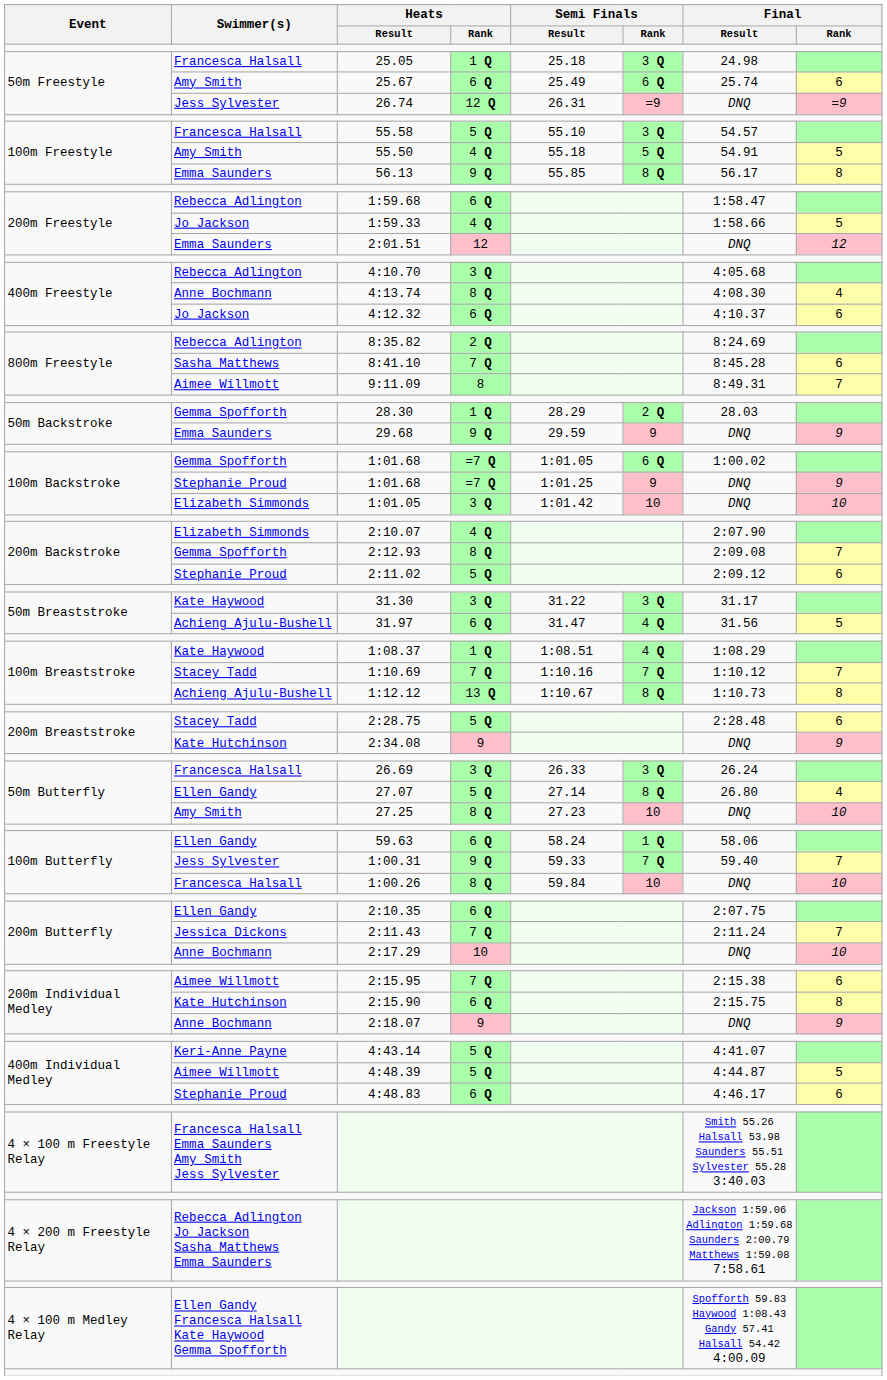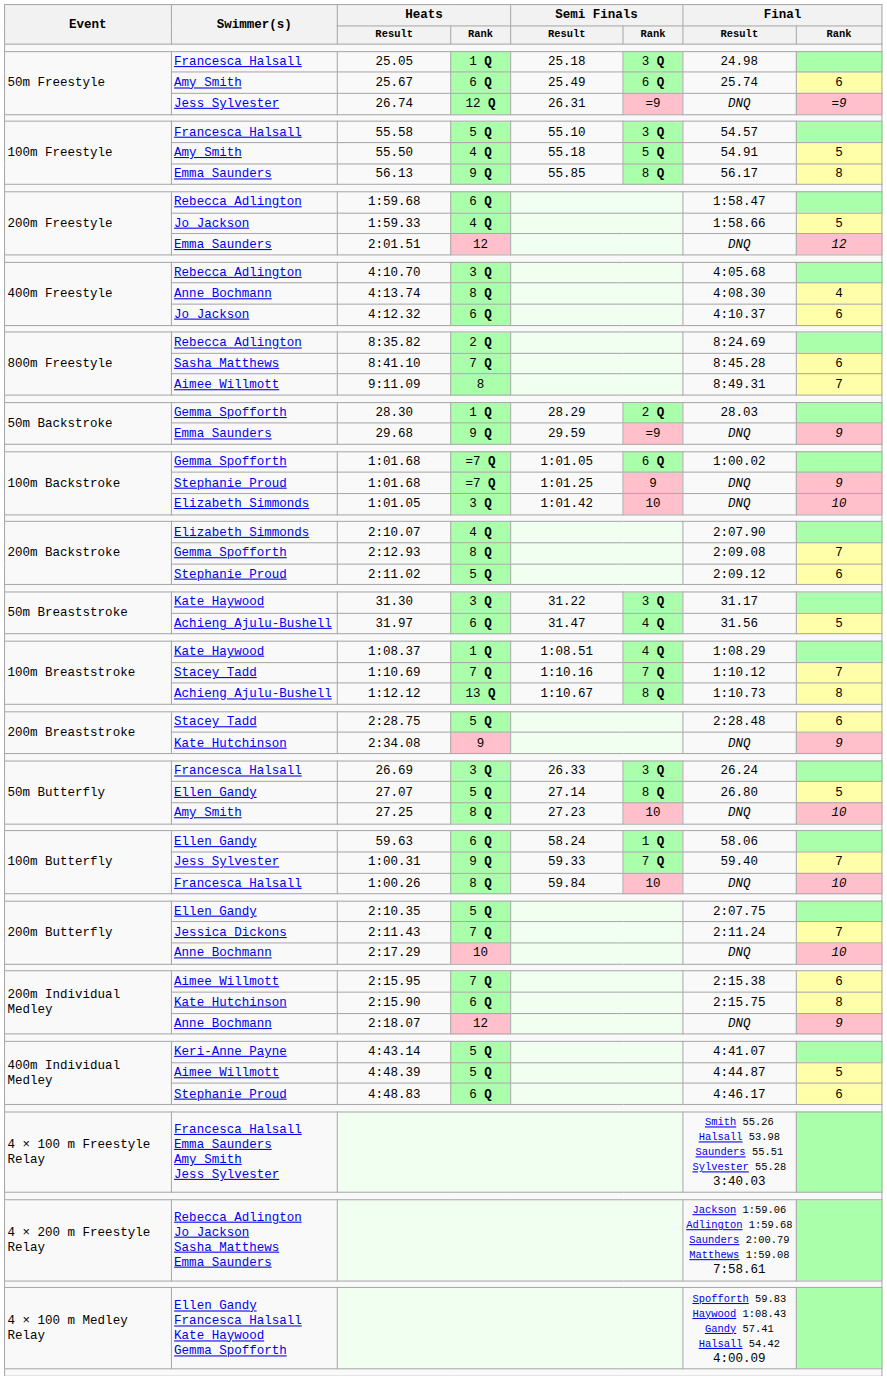 <table class=wikitable style="font-size:90%">
 <tr>
 <th rowspan="2" style="width:150px;">Event</th>
 <th rowspan="2" style="width:150px;">Swimmer(s)</th>
 <th colspan="2" style="width:150px;">Heats</th>
 <th colspan="2" style="width:150px;">Semi Finals</th>
 <th colspan="2" style="width:175px;">Final</th>
 </tr>
 <tr>
 <th style="line-height:1em; width:100px;"><small>Result</small></th>
 <th style="line-height:1em; width:50px;"><small>Rank</small></th>
 <th style="line-height:1em; width:100px;"><small>Result</small></th>
 <th style="line-height:1em; width:50px;"><small>Rank</small></th>
 <th style="line-height:1em; width:100px;"><small>Result</small></th>
 <th style="line-height:1em; width:75px;"><small>Rank</small></th>
 </tr>
 <tr>
 <td colspan="8" style="height:1px;;"></td>
 </tr>
 <tr>
 <td rowspan=3>50m Freestyle</td>
 <td><a href='#'>Francesca Halsall</a></td>
 <td style="text-align:center;">25.05</td>
 <td style="text-align:center; background:#afa;">1 <strong>Q</strong></td>
 <td style="text-align:center;">25.18</td>
 <td style="text-align:center; background:#afa;">3 <strong>Q</strong></td>
 <td style="text-align:center;">24.98</td>
 <td style="text-align:center; background:#afa;"></td>
 </tr>
 <tr>
 <td><a href='#'>Amy Smith</a></td>
 <td style="text-align:center;">25.67</td>
 <td style="text-align:center; background:#afa;">6 <strong>Q</strong></td>
 <td style="text-align:center;">25.49</td>
 <td style="text-align:center; background:#afa;">6 <strong>Q</strong></td>
 <td style="text-align:center;">25.74</td>
 <td style="text-align:center; background:#ffa;">6</td>
 </tr>
 <tr>
 <td><a href='#'>Jess Sylvester</a></td>
 <td style="text-align:center;">26.74</td>
 <td style="text-align:center; background:#afa;">12 <strong>Q</strong></td>
 <td style="text-align:center;">26.31</td>
 <td style="text-align:center; background:pink;">=9</td>
 <td style="text-align:center;"><em>DNQ</em></td>
 <td style="text-align:center; background:pink;"><em>=9</em></td>
 </tr>
 <tr>
 <td colspan="8" style="height:1px;;"></td>
 </tr>
 <tr>
 <td rowspan=3>100m Freestyle</td>
 <td><a href='#'>Francesca Halsall</a></td>
 <td style="text-align:center;">55.58</td>
 <td style="text-align:center; background:#afa;">5 <strong>Q</strong></td>
 <td style="text-align:center;">55.10</td>
 <td style="text-align:center; background:#afa;">3 <strong>Q</strong></td>
 <td style="text-align:center;">54.57</td>
 <td style="text-align:center; background:#afa;"></td>
 </tr>
 <tr>
 <td><a href='#'>Amy Smith</a></td>
 <td style="text-align:center;">55.50</td>
 <td style="text-align:center; background:#afa;">4 <strong>Q</strong></td>
 <td style="text-align:center;">55.18</td>
 <td style="text-align:center; background:#afa;">5 <strong>Q</strong></td>
 <td style="text-align:center;">54.91</td>
 <td style="text-align:center; background:#ffa;">5</td>
 </tr>
 <tr>
 <td><a href='#'>Emma Saunders</a></td>
 <td style="text-align:center;">56.13</td>
 <td style="text-align:center; background:#afa;">9 <strong>Q</strong></td>
 <td style="text-align:center;">55.85</td>
 <td style="text-align:center; background:#afa;">8 <strong>Q</strong></td>
 <td style="text-align:center;">56.17</td>
 <td style="text-align:center; background:#ffa;">8</td>
 </tr>
 <tr>
 <td colspan="8" style="height:1px;;"></td>
 </tr>
 <tr>
 <td rowspan=3>200m Freestyle</td>
 <td><a href='#'>Rebecca Adlington</a></td>
 <td style="text-align:center;">1:59.68</td>
 <td style="text-align:center; background:#afa;">6 <strong>Q</strong></td>
 <td colspan="2" style="background:honeydew;"></td>
 <td style="text-align:center;">1:58.47</td>
 <td style="text-align:center; background:#afa;"></td>
 </tr>
 <tr>
 <td><a href='#'>Jo Jackson</a></td>
 <td style="text-align:center;">1:59.33</td>
 <td style="text-align:center; background:#afa;">4 <strong>Q</strong></td>
 <td colspan="2" style="background:honeydew;"></td>
 <td style="text-align:center;">1:58.66</td>
 <td style="text-align:center; background:#ffa;">5</td>
 </tr>
 <tr>
 <td><a href='#'>Emma Saunders</a></td>
 <td style="text-align:center;">2:01.51</td>
 <td style="text-align:center; background:pink;">12</td>
 <td colspan="2" style="background:honeydew;"></td>
 <td style="text-align:center;"><em>DNQ</em></td>
 <td style="text-align:center; background:pink;"><em>12</em></td>
 </tr>
 <tr>
 <td colspan="8" style="height:1px;;"></td>
 </tr>
 <tr>
 <td rowspan=3>400m Freestyle</td>
 <td><a href='#'>Rebecca Adlington</a></td>
 <td style="text-align:center;">4:10.70</td>
 <td style="text-align:center; background:#afa;">3 <strong>Q</strong></td>
 <td colspan="2" style="background:honeydew;"></td>
 <td style="text-align:center;">4:05.68</td>
 <td style="text-align:center; background:#afa;"></td>
 </tr>
 <tr>
 <td><a href='#'>Anne Bochmann</a></td>
 <td style="text-align:center;">4:13.74</td>
 <td style="text-align:center; background:#afa;">8 <strong>Q</strong></td>
 <td colspan="2" style="background:honeydew;"></td>
 <td style="text-align:center;">4:08.30</td>
 <td style="text-align:center; background:#ffa;">4</td>
 </tr>
 <tr>
 <td><a href='#'>Jo Jackson</a></td>
 <td style="text-align:center;">4:12.32</td>
 <td style="text-align:center; background:#afa;">6 <strong>Q</strong></td>
 <td colspan="2" style="background:honeydew;"></td>
 <td style="text-align:center;">4:10.37</td>
 <td style="text-align:center; background:#ffa;">6</td>
 </tr>
 <tr>
 <td colspan="8" style="height:1px;;"></td>
 </tr>
 <tr>
 <td rowspan=3>800m Freestyle</td>
 <td><a href='#'>Rebecca Adlington</a></td>
 <td style="text-align:center;">8:35.82</td>
 <td style="text-align:center; background:#afa;">2 <strong>Q</strong></td>
 <td colspan="2" style="background:honeydew;"></td>
 <td style="text-align:center;">8:24.69</td>
 <td style="text-align:center; background:#afa;"></td>
 </tr>
 <tr>
 <td><a href='#'>Sasha Matthews</a></td>
 <td style="text-align:center;">8:41.10</td>
 <td style="text-align:center; background:#afa;">7 <strong>Q</strong></td>
 <td colspan="2" style="background:honeydew;"></td>
 <td style="text-align:center;">8:45.28</td>
 <td style="text-align:center; background:#ffa;">6</td>
 </tr>
 <tr>
 <td><a href='#'>Aimee Willmott</a></td>
 <td style="text-align:center;">9:11.09</td>
 <td style="text-align:center; background:#afa;">8</td>
 <td colspan="2" style="background:honeydew;"></td>
 <td style="text-align:center;">8:49.31</td>
 <td style="text-align:center; background:#ffa;">7</td>
 </tr>
 <tr>
 <td colspan="8" style="height:1px;;"></td>
 </tr>
 <tr>
 <td rowspan=2>50m Backstroke</td>
 <td><a href='#'>Gemma Spofforth</a></td>
 <td style="text-align:center;">28.30</td>
 <td style="text-align:center; background:#afa;">1 <strong>Q</strong></td>
 <td style="text-align:center;">28.29</td>
 <td style="text-align:center; background:#afa;">2 <strong>Q</strong></td>
 <td style="text-align:center;">28.03</td>
 <td style="text-align:center; background:#afa;"></td>
 </tr>
 <tr>
 <td><a href='#'>Emma Saunders</a></td>
 <td style="text-align:center;">29.68</td>
 <td style="text-align:center; background:#afa;">9 <strong>Q</strong></td>
 <td style="text-align:center;">29.59</td>
-<td style="text-align:center; background:pink;">9</td>
+<td style="text-align:center; background:pink;">=9</td>
 <td style="text-align:center;"><em>DNQ</em></td>
 <td style="text-align:center; background:pink;"><em>9</em></td>
 </tr>
 <tr>
 <td colspan="8" style="height:1px;;"></td>
 </tr>
 <tr>
 <td rowspan=3>100m Backstroke</td>
 <td><a href='#'>Gemma Spofforth</a></td>
 <td style="text-align:center;">1:01.68</td>
 <td style="text-align:center; background:#afa;">=7 <strong>Q</strong></td>
 <td style="text-align:center;">1:01.05</td>
 <td style="text-align:center; background:#afa;">6 <strong>Q</strong></td>
 <td style="text-align:center;">1:00.02</td>
 <td style="text-align:center; background:#afa;"></td>
 </tr>
 <tr>
 <td><a href='#'>Stephanie Proud</a></td>
 <td style="text-align:center;">1:01.68</td>
 <td style="text-align:center; background:#afa;">=7 <strong>Q</strong></td>
 <td style="text-align:center;">1:01.25</td>
 <td style="text-align:center; background:pink;">9</td>
 <td style="text-align:center;"><em>DNQ</em></td>
 <td style="text-align:center; background:pink;"><em>9</em></td>
 </tr>
 <tr>
 <td><a href='#'>Elizabeth Simmonds</a></td>
 <td style="text-align:center;">1:01.05</td>
 <td style="text-align:center; background:#afa;">3 <strong>Q</strong></td>
 <td style="text-align:center;">1:01.42</td>
 <td style="text-align:center; background:pink;">10</td>
 <td style="text-align:center;"><em>DNQ</em></td>
 <td style="text-align:center; background:pink;"><em>10</em></td>
 </tr>
 <tr>
 <td colspan="8" style="height:1px;;"></td>
 </tr>
 <tr>
 <td rowspan=3>200m Backstroke</td>
 <td><a href='#'>Elizabeth Simmonds</a></td>
 <td style="text-align:center;">2:10.07</td>
 <td style="text-align:center; background:#afa;">4 <strong>Q</strong></td>
 <td colspan="2" style="background:honeydew;"></td>
 <td style="text-align:center;">2:07.90</td>
 <td style="text-align:center; background:#afa;"></td>
 </tr>
 <tr>
 <td><a href='#'>Gemma Spofforth</a></td>
 <td style="text-align:center;">2:12.93</td>
 <td style="text-align:center; background:#afa;">8 <strong>Q</strong></td>
 <td colspan="2" style="background:honeydew;"></td>
 <td style="text-align:center;">2:09.08</td>
 <td style="text-align:center; background:#ffa;">7</td>
 </tr>
 <tr>
 <td><a href='#'>Stephanie Proud</a></td>
 <td style="text-align:center;">2:11.02</td>
 <td style="text-align:center; background:#afa;">5 <strong>Q</strong></td>
 <td colspan="2" style="background:honeydew;"></td>
 <td style="text-align:center;">2:09.12</td>
 <td style="text-align:center; background:#ffa;">6</td>
 </tr>
 <tr>
 <td colspan="8" style="height:1px;;"></td>
 </tr>
 <tr>
 <td rowspan=2>50m Breaststroke</td>
 <td><a href='#'>Kate Haywood</a></td>
 <td style="text-align:center;">31.30</td>
 <td style="text-align:center; background:#afa;">3 <strong>Q</strong></td>
 <td style="text-align:center;">31.22</td>
 <td style="text-align:center; background:#afa;">3 <strong>Q</strong></td>
 <td style="text-align:center;">31.17</td>
 <td style="text-align:center; background:#afa;"></td>
 </tr>
 <tr>
 <td><a href='#'>Achieng Ajulu-Bushell</a></td>
 <td style="text-align:center;">31.97</td>
 <td style="text-align:center; background:#afa;">6 <strong>Q</strong></td>
 <td style="text-align:center;">31.47</td>
 <td style="text-align:center; background:#afa;">4 <strong>Q</strong></td>
 <td style="text-align:center;">31.56</td>
 <td style="text-align:center; background:#ffa;">5</td>
 </tr>
 <tr>
 <td colspan="8" style="height:1px;;"></td>
 </tr>
 <tr>
 <td rowspan=3>100m Breaststroke</td>
 <td><a href='#'>Kate Haywood</a></td>
 <td style="text-align:center;">1:08.37</td>
 <td style="text-align:center; background:#afa;">1 <strong>Q</strong></td>
 <td style="text-align:center;">1:08.51</td>
 <td style="text-align:center; background:#afa;">4 <strong>Q</strong></td>
 <td style="text-align:center;">1:08.29</td>
 <td style="text-align:center; background:#afa;"></td>
 </tr>
 <tr>
 <td><a href='#'>Stacey Tadd</a></td>
 <td style="text-align:center;">1:10.69</td>
 <td style="text-align:center; background:#afa;">7 <strong>Q</strong></td>
 <td style="text-align:center;">1:10.16</td>
 <td style="text-align:center; background:#afa;">7 <strong>Q</strong></td>
 <td style="text-align:center;">1:10.12</td>
 <td style="text-align:center; background:#ffa;">7</td>
 </tr>
 <tr>
 <td><a href='#'>Achieng Ajulu-Bushell</a></td>
 <td style="text-align:center;">1:12.12</td>
 <td style="text-align:center; background:#afa;">13 <strong>Q</strong></td>
 <td style="text-align:center;">1:10.67</td>
 <td style="text-align:center; background:#afa;">8 <strong>Q</strong></td>
 <td style="text-align:center;">1:10.73</td>
 <td style="text-align:center; background:#ffa;">8</td>
 </tr>
 <tr>
 <td colspan="8" style="height:1px;;"></td>
 </tr>
 <tr>
 <td rowspan=2>200m Breaststroke</td>
 <td><a href='#'>Stacey Tadd</a></td>
 <td style="text-align:center;">2:28.75</td>
 <td style="text-align:center; background:#afa;">5 <strong>Q</strong></td>
 <td colspan="2" style="background:honeydew;"></td>
 <td style="text-align:center;">2:28.48</td>
 <td style="text-align:center; background:#ffa;">6</td>
 </tr>
 <tr>
 <td><a href='#'>Kate Hutchinson</a></td>
 <td style="text-align:center;">2:34.08</td>
 <td style="text-align:center; background:pink;">9</td>
 <td colspan="2" style="background:honeydew;"></td>
 <td style="text-align:center;"><em>DNQ</em></td>
 <td style="text-align:center; background:pink;"><em>9</em></td>
 </tr>
 <tr>
 <td colspan="8" style="height:1px;;"></td>
 </tr>
 <tr>
 <td rowspan=3>50m Butterfly</td>
 <td><a href='#'>Francesca Halsall</a></td>
 <td style="text-align:center;">26.69</td>
 <td style="text-align:center; background:#afa;">3 <strong>Q</strong></td>
 <td style="text-align:center;">26.33</td>
 <td style="text-align:center; background:#afa;">3 <strong>Q</strong></td>
 <td style="text-align:center;">26.24</td>
 <td style="text-align:center; background:#afa;"></td>
 </tr>
 <tr>
 <td><a href='#'>Ellen Gandy</a></td>
 <td style="text-align:center;">27.07</td>
 <td style="text-align:center; background:#afa;">5 <strong>Q</strong></td>
 <td style="text-align:center;">27.14</td>
 <td style="text-align:center; background:#afa;">8 <strong>Q</strong></td>
 <td style="text-align:center;">26.80</td>
-<td style="text-align:center; background:#ffa;">4</td>
+<td style="text-align:center; background:#ffa;">5</td>
 </tr>
 <tr>
 <td><a href='#'>Amy Smith</a></td>
 <td style="text-align:center;">27.25</td>
 <td style="text-align:center; background:#afa;">8 <strong>Q</strong></td>
 <td style="text-align:center;">27.23</td>
 <td style="text-align:center; background:pink;">10</td>
 <td style="text-align:center;"><em>DNQ</em></td>
 <td style="text-align:center; background:pink;"><em>10</em></td>
 </tr>
 <tr>
 <td colspan="8" style="height:1px;;"></td>
 </tr>
 <tr>
 <td rowspan=3>100m Butterfly</td>
 <td><a href='#'>Ellen Gandy</a></td>
 <td style="text-align:center;">59.63</td>
 <td style="text-align:center; background:#afa;">6 <strong>Q</strong></td>
 <td style="text-align:center;">58.24</td>
 <td style="text-align:center; background:#afa;">1 <strong>Q</strong></td>
 <td style="text-align:center;">58.06</td>
 <td style="text-align:center; background:#afa;"></td>
 </tr>
 <tr>
 <td><a href='#'>Jess Sylvester</a></td>
 <td style="text-align:center;">1:00.31</td>
 <td style="text-align:center; background:#afa;">9 <strong>Q</strong></td>
 <td style="text-align:center;">59.33</td>
 <td style="text-align:center; background:#afa;">7 <strong>Q</strong></td>
 <td style="text-align:center;">59.40</td>
 <td style="text-align:center; background:#ffa;">7</td>
 </tr>
 <tr>
 <td><a href='#'>Francesca Halsall</a></td>
 <td style="text-align:center;">1:00.26</td>
 <td style="text-align:center; background:#afa;">8 <strong>Q</strong></td>
 <td style="text-align:center;">59.84</td>
 <td style="text-align:center; background:pink;">10</td>
 <td style="text-align:center;"><em>DNQ</em></td>
 <td style="text-align:center; background:pink;"><em>10</em></td>
 </tr>
 <tr>
 <td colspan="8" style="height:1px;;"></td>
 </tr>
 <tr>
 <td rowspan=3>200m Butterfly</td>
 <td><a href='#'>Ellen Gandy</a></td>
 <td style="text-align:center;">2:10.35</td>
-<td style="text-align:center; background:#afa;">6 <strong>Q</strong></td>
+<td style="text-align:center; background:#afa;">5 <strong>Q</strong></td>
 <td colspan="2" style="background:honeydew;"></td>
 <td style="text-align:center;">2:07.75</td>
 <td style="text-align:center; background:#afa;"></td>
 </tr>
 <tr>
 <td><a href='#'>Jessica Dickons</a></td>
 <td style="text-align:center;">2:11.43</td>
 <td style="text-align:center; background:#afa;">7 <strong>Q</strong></td>
 <td colspan="2" style="background:honeydew;"></td>
 <td style="text-align:center;">2:11.24</td>
 <td style="text-align:center; background:#ffa;">7</td>
 </tr>
 <tr>
 <td><a href='#'>Anne Bochmann</a></td>
 <td style="text-align:center;">2:17.29</td>
 <td style="text-align:center; background:pink;">10</td>
 <td colspan="2" style="background:honeydew;"></td>
 <td style="text-align:center;"><em>DNQ</em></td>
 <td style="text-align:center; background:pink;"><em>10</em></td>
 </tr>
 <tr>
 <td colspan="8" style="height:1px;;"></td>
 </tr>
 <tr>
 <td rowspan=3>200m Individual Medley</td>
 <td><a href='#'>Aimee Willmott</a></td>
 <td style="text-align:center;">2:15.95</td>
 <td style="text-align:center; background:#afa;">7 <strong>Q</strong></td>
 <td colspan="2" style="background:honeydew;"></td>
 <td style="text-align:center;">2:15.38</td>
 <td style="text-align:center; background:#ffa;">6</td>
 </tr>
 <tr>
 <td><a href='#'>Kate Hutchinson</a></td>
 <td style="text-align:center;">2:15.90</td>
 <td style="text-align:center; background:#afa;">6 <strong>Q</strong></td>
 <td colspan="2" style="background:honeydew;"></td>
 <td style="text-align:center;">2:15.75</td>
 <td style="text-align:center; background:#ffa;">8</td>
 </tr>
 <tr>
 <td><a href='#'>Anne Bochmann</a></td>
 <td style="text-align:center;">2:18.07</td>
-<td style="text-align:center; background:pink;">9</td>
+<td style="text-align:center; background:pink;">12</td>
 <td colspan="2" style="background:honeydew;"></td>
 <td style="text-align:center;"><em>DNQ</em></td>
 <td style="text-align:center; background:pink;"><em>9</em></td>
 </tr>
 <tr>
 <td colspan="8" style="height:1px;;"></td>
 </tr>
 <tr>
 <td rowspan=3>400m Individual Medley</td>
 <td><a href='#'>Keri-Anne Payne</a></td>
 <td style="text-align:center;">4:43.14</td>
 <td style="text-align:center; background:#afa;">5 <strong>Q</strong></td>
 <td colspan="2" style="background:honeydew;"></td>
 <td style="text-align:center;">4:41.07</td>
 <td style="text-align:center; background:#afa;"></td>
 </tr>
 <tr>
 <td><a href='#'>Aimee Willmott</a></td>
 <td style="text-align:center;">4:48.39</td>
 <td style="text-align:center; background:#afa;">5 <strong>Q</strong></td>
 <td colspan="2" style="background:honeydew;"></td>
 <td style="text-align:center;">4:44.87</td>
 <td style="text-align:center; background:#ffa;">5</td>
 </tr>
 <tr>
 <td><a href='#'>Stephanie Proud</a></td>
 <td style="text-align:center;">4:48.83</td>
 <td style="text-align:center; background:#afa;">6 <strong>Q</strong></td>
 <td colspan="2" style="background:honeydew;"></td>
 <td style="text-align:center;">4:46.17</td>
 <td style="text-align:center; background:#ffa;">6</td>
 </tr>
 <tr>
 <td colspan="8" style="height:1px;;"></td>
 </tr>
 <tr>
 <td>4 × 100 m Freestyle Relay</td>
 <td><a href='#'>Francesca Halsall</a><br><a href='#'>Emma Saunders</a><br><a href='#'>Amy Smith</a><br><a href='#'>Jess Sylvester</a></td>
 <td colspan="4" style="background:honeydew;"></td>
 <td style="text-align:center;"><small><a href='#'>Smith</a> 55.26<br><a href='#'>Halsall</a> 53.98<br><a href='#'>Saunders</a> 55.51<br><a href='#'>Sylvester</a> 55.28</small><br>3:40.03</td>
 <td style="text-align:center; background:#afa;"></td>
 </tr>
 <tr>
 <td colspan="8" style="height:1px;;"></td>
 </tr>
 <tr>
 <td>4 × 200 m Freestyle Relay</td>
 <td><a href='#'>Rebecca Adlington</a><br><a href='#'>Jo Jackson</a><br><a href='#'>Sasha Matthews</a><br><a href='#'>Emma Saunders</a></td>
 <td colspan="4" style="background:honeydew;"></td>
 <td style="text-align:center;"><small><a href='#'>Jackson</a> 1:59.06<br><a href='#'>Adlington</a> 1:59.68<br><a href='#'>Saunders</a> 2:00.79<br><a href='#'>Matthews</a> 1:59.08</small><br>7:58.61</td>
 <td style="text-align:center; background:#afa;"></td>
 </tr>
 <tr>
 <td colspan="8" style="height:1px;;"></td>
 </tr>
 <tr>
 <td>4 × 100 m Medley Relay</td>
 <td><a href='#'>Ellen Gandy</a><br><a href='#'>Francesca Halsall</a><br><a href='#'>Kate Haywood</a><br><a href='#'>Gemma Spofforth</a></td>
 <td colspan="4" style="background:honeydew;"></td>
 <td style="text-align:center;"><small><a href='#'>Spofforth</a> 59.83<br><a href='#'>Haywood</a> 1:08.43<br><a href='#'>Gandy</a> 57.41<br><a href='#'>Halsall</a> 54.42</small><br>4:00.09</td>
 <td style="text-align:center; background:#afa;"></td>
 </tr>
 <tr>
 <td colspan="8" style="height:1px;;"></td>
 </tr>
 </table>
